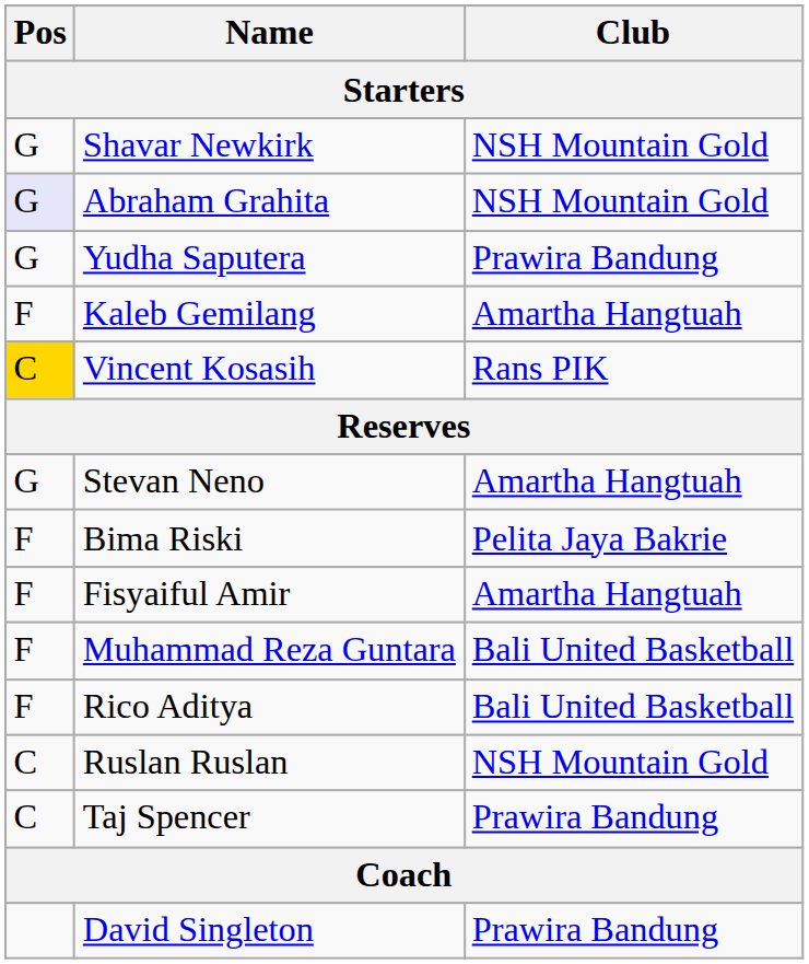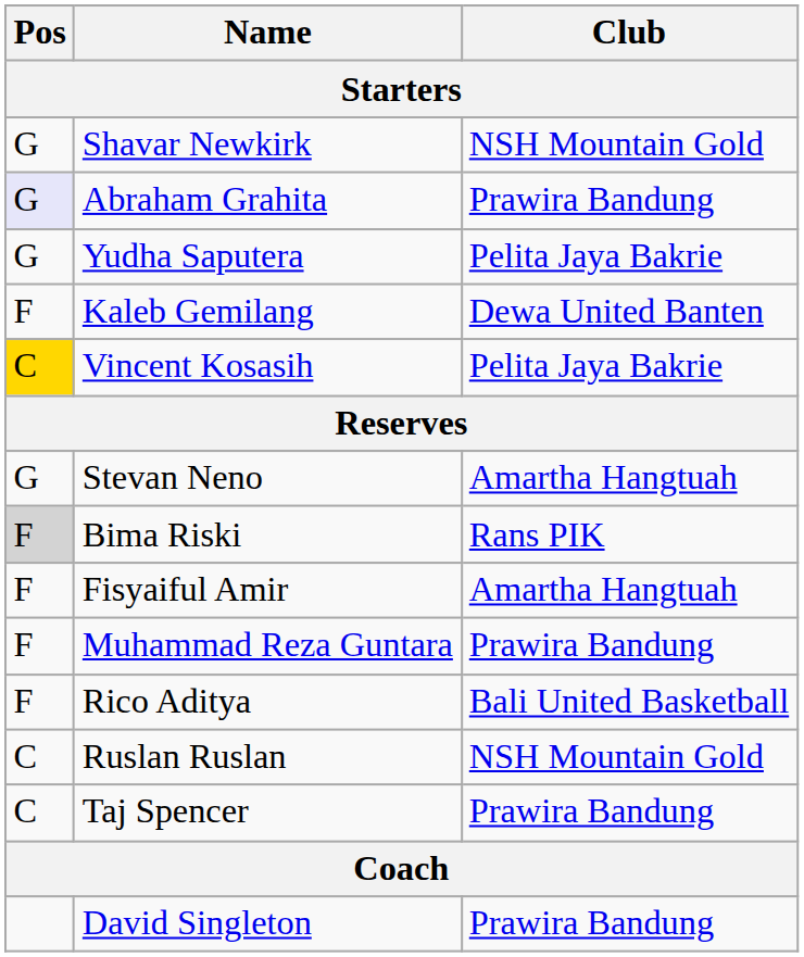 <table class="wikitable">
 <tr>
 <th>Pos</th>
 <th>Name</th>
 <th>Club</th>
 </tr>
 <tr>
 <th colspan="4">Starters</th>
 </tr>
 <tr>
 <td>G</td>
 <td> <a href='#'>Shavar Newkirk</a></td>
 <td><a href='#'>NSH Mountain Gold</a></td>
 </tr>
 <tr>
 <td style="background: lavender;">G</td>
 <td><a href='#'>Abraham Grahita</a></td>
-<td><a href='#'>NSH Mountain Gold</a></td>
+<td><a href='#'>Prawira Bandung</a></td>
 </tr>
 <tr>
 <td>G</td>
 <td> <a href='#'>Yudha Saputera</a></td>
-<td><a href='#'>Prawira Bandung</a></td>
+<td><a href='#'>Pelita Jaya Bakrie</a></td>
 </tr>
 <tr>
 <td>F</td>
 <td> <a href='#'>Kaleb Gemilang</a></td>
-<td><a href='#'>Amartha Hangtuah</a></td>
+<td><a href='#'>Dewa United Banten</a></td>
 </tr>
 <tr>
 <td style="background: gold;">C</td>
 <td> <a href='#'>Vincent Kosasih</a></td>
-<td><a href='#'>Rans PIK</a></td>
+<td><a href='#'>Pelita Jaya Bakrie</a></td>
 </tr>
 <tr>
 <th colspan="4">Reserves</th>
 </tr>
 <tr>
 <td>G</td>
 <td> Stevan Neno</td>
 <td><a href='#'>Amartha Hangtuah</a></td>
 </tr>
 <tr>
-<td>F</td>
+<td style="background: lightgrey;">F</td>
 <td> Bima Riski</td>
-<td><a href='#'>Pelita Jaya Bakrie</a></td>
+<td><a href='#'>Rans PIK</a></td>
 </tr>
 <tr>
 <td>F</td>
 <td> Fisyaiful Amir</td>
 <td><a href='#'>Amartha Hangtuah</a></td>
 </tr>
 <tr>
 <td>F</td>
 <td> <a href='#'>Muhammad Reza Guntara</a></td>
-<td><a href='#'>Bali United Basketball</a></td>
+<td><a href='#'>Prawira Bandung</a></td>
 </tr>
 <tr>
 <td>F</td>
 <td> Rico Aditya</td>
 <td><a href='#'>Bali United Basketball</a></td>
 </tr>
 <tr>
 <td>C</td>
 <td> Ruslan Ruslan</td>
 <td><a href='#'>NSH Mountain Gold</a></td>
 </tr>
 <tr>
 <td>C</td>
 <td> Taj Spencer</td>
 <td><a href='#'>Prawira Bandung</a></td>
 </tr>
 <tr>
 <th colspan="4">Coach</th>
 </tr>
 <tr>
 <td></td>
 <td> <a href='#'>David Singleton</a></td>
 <td><a href='#'>Prawira Bandung</a></td>
 </tr>
 </table>
